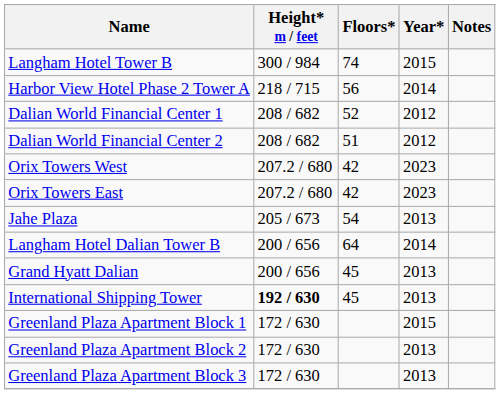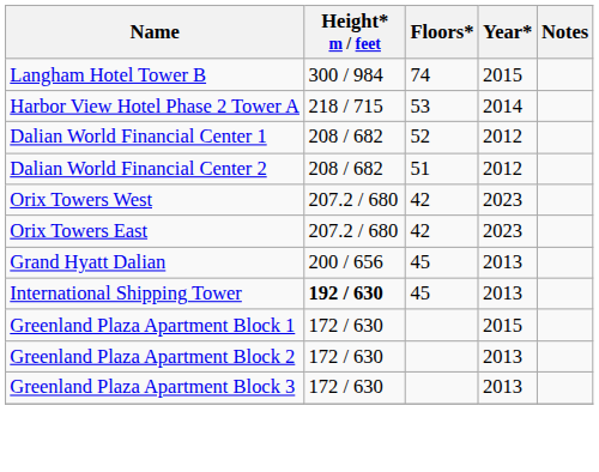 <table class="wikitable sortable">
 <tr>
 <th>Name</th>
 <th width="75px">Height*<br><small><a href='#'>m</a> / <a href='#'>feet</a></small></th>
 <th>Floors*</th>
 <th>Year*</th>
 <th class="unsortable">Notes</th>
 </tr>
 <tr>
 <td><a href='#'>Langham Hotel Tower B</a></td>
 <td>300 / 984</td>
 <td>74</td>
 <td>2015</td>
 <td></td>
 </tr>
 <tr>
 <td><a href='#'>Harbor View Hotel Phase 2 Tower A</a></td>
 <td>218 / 715</td>
-<td>56</td>
+<td>53</td>
 <td>2014</td>
 <td></td>
 </tr>
 <tr>
 <td><a href='#'>Dalian World Financial Center 1</a></td>
 <td>208 / 682</td>
 <td>52</td>
 <td>2012</td>
 <td></td>
 </tr>
 <tr>
 <td><a href='#'>Dalian World Financial Center 2</a></td>
 <td>208 / 682</td>
 <td>51</td>
 <td>2012</td>
 <td></td>
 </tr>
 <tr>
 <td><a href='#'>Orix Towers West</a></td>
 <td>207.2 / 680</td>
 <td>42</td>
 <td>2023</td>
 <td></td>
 </tr>
 <tr>
 <td><a href='#'>Orix Towers East</a></td>
 <td>207.2 / 680</td>
 <td>42</td>
 <td>2023</td>
-<td></td>
-</tr>
-<tr>
-<td><a href='#'>Jahe Plaza</a></td>
-<td>205 / 673</td>
-<td>54</td>
-<td>2013</td>
-<td></td>
-</tr>
-<tr>
-<td><a href='#'>Langham Hotel Dalian Tower B</a></td>
-<td>200 / 656</td>
-<td>64</td>
-<td>2014</td>
 <td></td>
 </tr>
 <tr>
 <td><a href='#'>Grand Hyatt Dalian</a></td>
 <td>200 / 656</td>
 <td>45</td>
 <td>2013</td>
 <td></td>
 </tr>
 <tr>
 <td><a href='#'>International Shipping Tower</a></td>
 <td><strong>192 / 630</strong></td>
 <td>45</td>
 <td>2013</td>
 <td></td>
 </tr>
 <tr>
 <td><a href='#'>Greenland Plaza Apartment Block 1</a></td>
 <td>172 / 630</td>
 <td></td>
 <td>2015</td>
 <td></td>
 </tr>
 <tr>
 <td><a href='#'>Greenland Plaza Apartment Block 2</a></td>
 <td>172 / 630</td>
 <td></td>
 <td>2013</td>
 <td></td>
 </tr>
 <tr>
 <td><a href='#'>Greenland Plaza Apartment Block 3</a></td>
 <td>172 / 630</td>
 <td></td>
 <td>2013</td>
 <td></td>
 </tr>
 <tr>
 </tr>
 </table>
